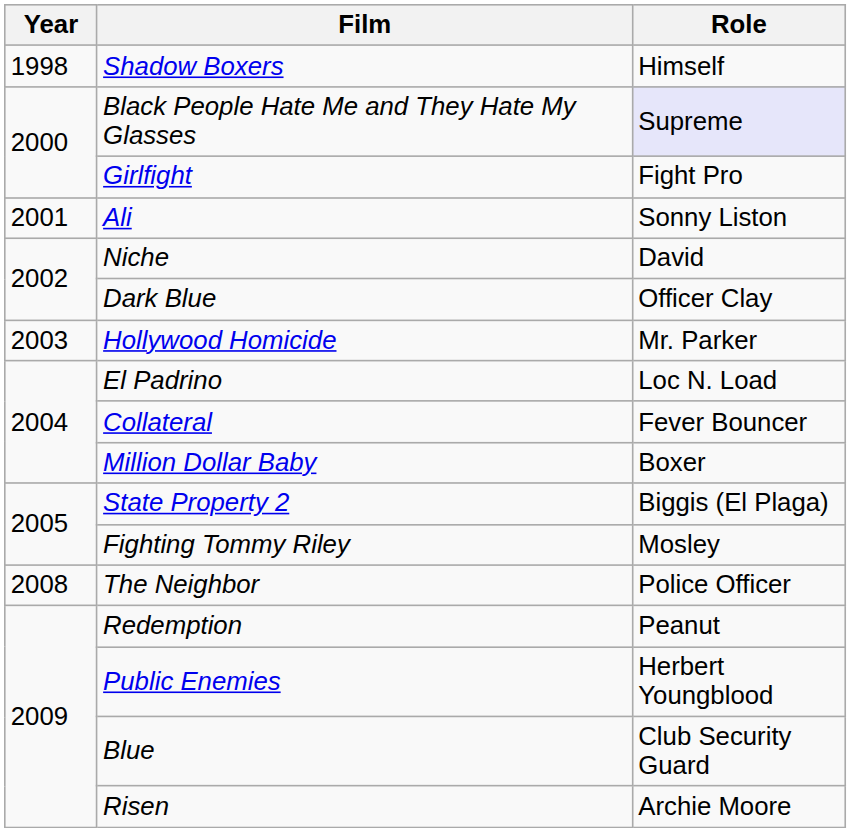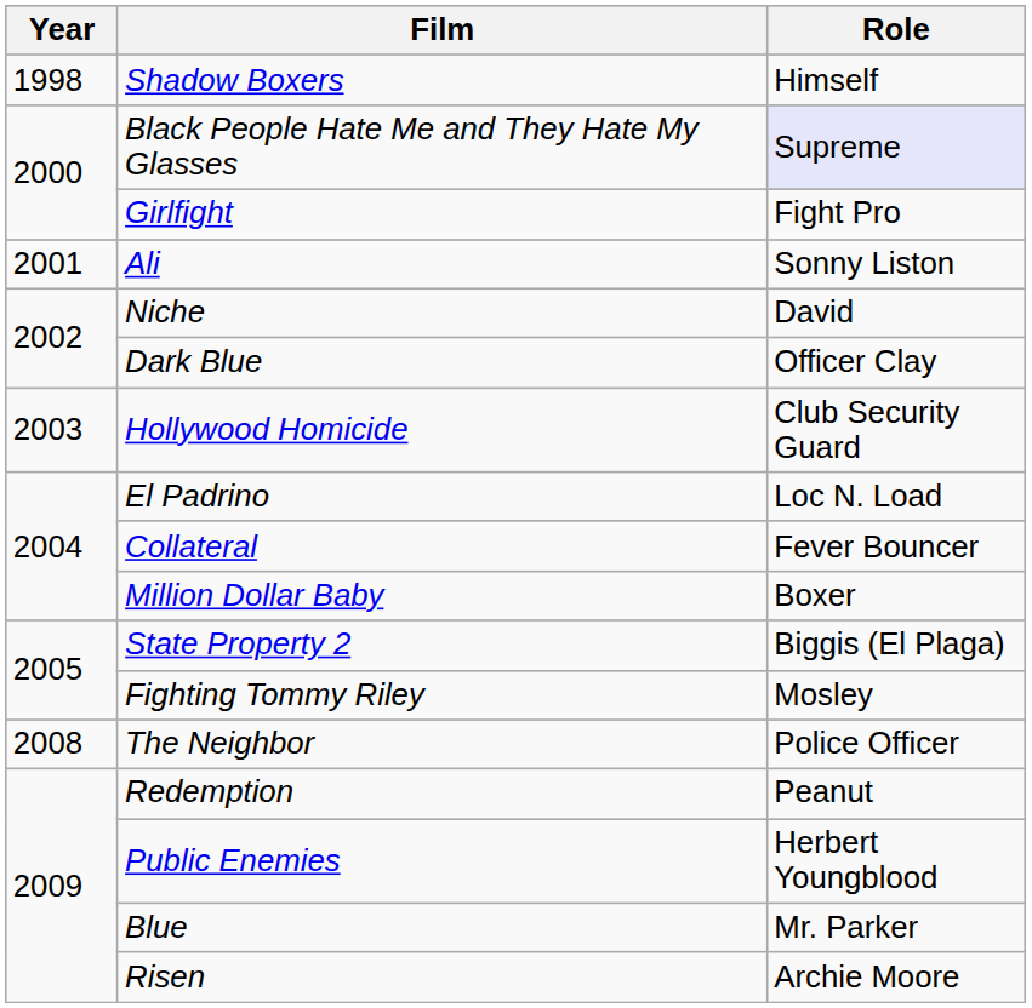 <table class="wikitable" style="text-align: left;">
 <tr>
 <th width="50">Year</th>
 <th width="325">Film</th>
 <th width="125">Role</th>
 </tr>
 <tr>
 <td>1998</td>
 <td><em><a href='#'>Shadow Boxers</a></em></td>
 <td>Himself</td>
 </tr>
 <tr>
 <td rowspan="2">2000</td>
 <td><em>Black People Hate Me and They Hate My Glasses</em></td>
 <td style="background: lavender;">Supreme</td>
 </tr>
 <tr>
 <td><em><a href='#'>Girlfight</a></em></td>
 <td>Fight Pro</td>
 </tr>
 <tr>
 <td>2001</td>
 <td><em><a href='#'>Ali</a></em></td>
 <td>Sonny Liston</td>
 </tr>
 <tr>
 <td rowspan="2">2002</td>
 <td><em>Niche</em></td>
 <td>David</td>
 </tr>
 <tr>
 <td><em>Dark Blue</em></td>
 <td>Officer Clay</td>
 </tr>
 <tr>
 <td>2003</td>
 <td><em><a href='#'>Hollywood Homicide</a></em></td>
-<td>Mr. Parker</td>
+<td>Club Security Guard</td>
 </tr>
 <tr>
 <td rowspan="3">2004</td>
 <td><em>El Padrino</em></td>
 <td>Loc N. Load</td>
 </tr>
 <tr>
 <td><em><a href='#'>Collateral</a></em></td>
 <td>Fever Bouncer</td>
 </tr>
 <tr>
 <td><em><a href='#'>Million Dollar Baby</a></em></td>
 <td>Boxer</td>
 </tr>
 <tr>
 <td rowspan="2">2005</td>
 <td><em><a href='#'>State Property 2</a></em></td>
 <td>Biggis (El Plaga)</td>
 </tr>
 <tr>
 <td><em>Fighting Tommy Riley</em></td>
 <td>Mosley</td>
 </tr>
 <tr>
 <td>2008</td>
 <td><em>The Neighbor</em></td>
 <td>Police Officer</td>
 </tr>
 <tr>
 <td rowspan="4">2009</td>
 <td><em>Redemption</em></td>
 <td>Peanut</td>
 </tr>
 <tr>
 <td><em><a href='#'>Public Enemies</a></em></td>
 <td>Herbert Youngblood</td>
 </tr>
 <tr>
 <td><em>Blue</em></td>
-<td>Club Security Guard</td>
+<td>Mr. Parker</td>
 </tr>
 <tr>
 <td><em>Risen</em></td>
 <td>Archie Moore</td>
 </tr>
 </table>
